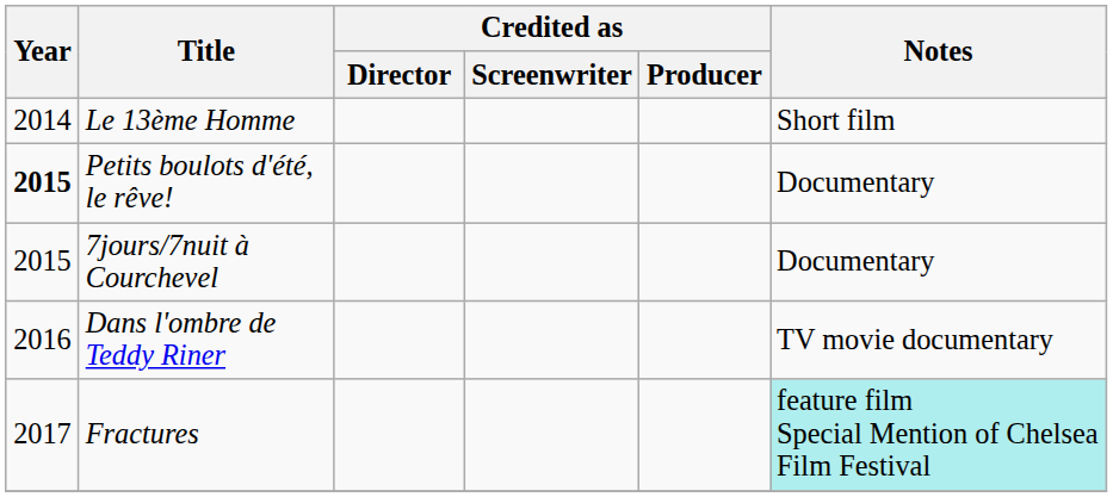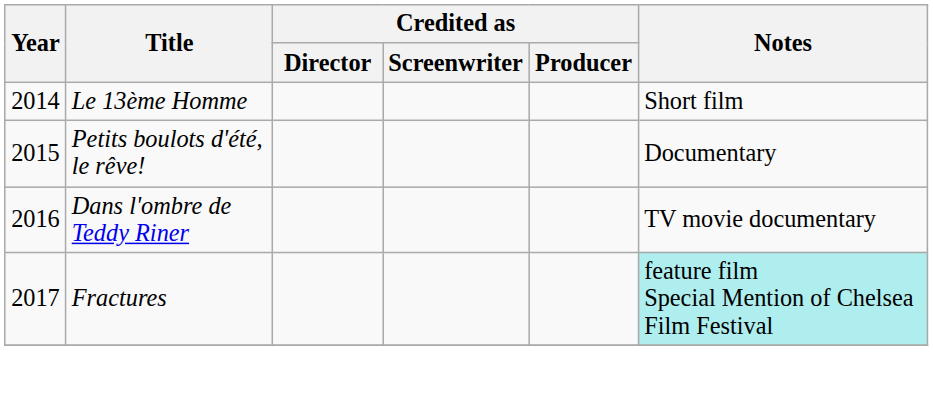 <table class="wikitable sortable">
 <tr>
 <th rowspan=2 width="33">Year</th>
 <th rowspan=2>Title</th>
 <th colspan=3>Credited as</th>
 <th rowspan=2>Notes</th>
 </tr>
 <tr>
 <th width=65>Director</th>
 <th width=65>Screenwriter</th>
 <th width=65>Producer</th>
 </tr>
 <tr>
 <td align="center">2014</td>
 <td align="left"><em>Le 13ème Homme</em></td>
 <td></td>
 <td></td>
 <td></td>
 <td>Short film</td>
 </tr>
 <tr>
-<td align="center"><strong>2015</strong></td>
+<td align="center">2015</td>
 <td align="left"><em>Petits boulots d'été, le rêve!</em></td>
-<td></td>
-<td></td>
-<td></td>
-<td>Documentary</td>
-</tr>
-<tr>
-<td align="center">2015</td>
-<td align="left"><em>7jours/7nuit à Courchevel </em></td>
 <td></td>
 <td></td>
 <td></td>
 <td>Documentary</td>
 </tr>
 <tr>
 <td align="center">2016</td>
 <td align="left"><em>Dans l'ombre de <a href='#'>Teddy Riner</a></em></td>
 <td></td>
 <td></td>
 <td></td>
 <td>TV movie documentary</td>
 </tr>
 <tr>
 <td align="center">2017</td>
 <td align="left"><em>Fractures</em></td>
 <td></td>
 <td></td>
 <td></td>
 <td style="background: paleturquoise;">feature film<br>Special Mention of  Chelsea Film Festival</td>
 </tr>
 <tr>
 </tr>
 </table>
